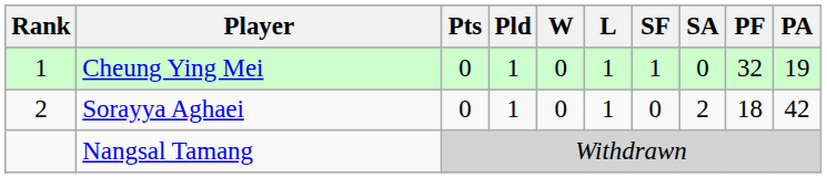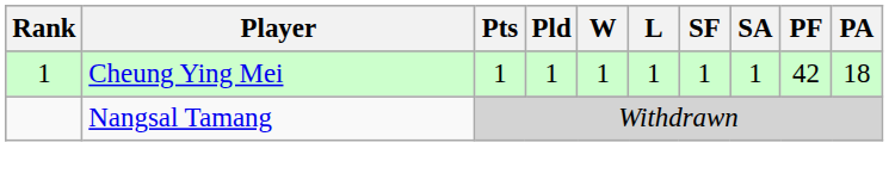 <table class=wikitable style="text-align:center; font-size:90%">
 <tr>
 <th width="20">Rank</th>
 <th width="200">Player</th>
 <th width="20">Pts</th>
 <th width="20">Pld</th>
 <th width="20">W</th>
 <th width="20">L</th>
 <th width="20">SF</th>
 <th width="20">SA</th>
 <th width="20">PF</th>
 <th width="20">PA</th>
 </tr>
 <tr bgcolor="#ccffcc">
 <td>1</td>
 <td style="text-align:left"> <a href='#'>Cheung Ying Mei</a></td>
-<td>0</td>
-<td>1</td>
-<td>0</td>
 <td>1</td>
 <td>1</td>
-<td>0</td>
-<td>32</td>
-<td>19</td>
-</tr>
-<tr>
-<td>2</td>
-<td style="text-align:left"> <a href='#'>Sorayya Aghaei</a></td>
-<td>0</td>
 <td>1</td>
-<td>0</td>
 <td>1</td>
-<td>0</td>
-<td>2</td>
+<td>1</td>
+<td>1</td>
+<td>42</td>
 <td>18</td>
-<td>42</td>
 </tr>
 <tr>
 <td></td>
 <td style="text-align:left"> <a href='#'>Nangsal Tamang</a></td>
 <td colspan="8" bgcolor="lightgrey"><em>Withdrawn</em></td>
 </tr>
 </table>
